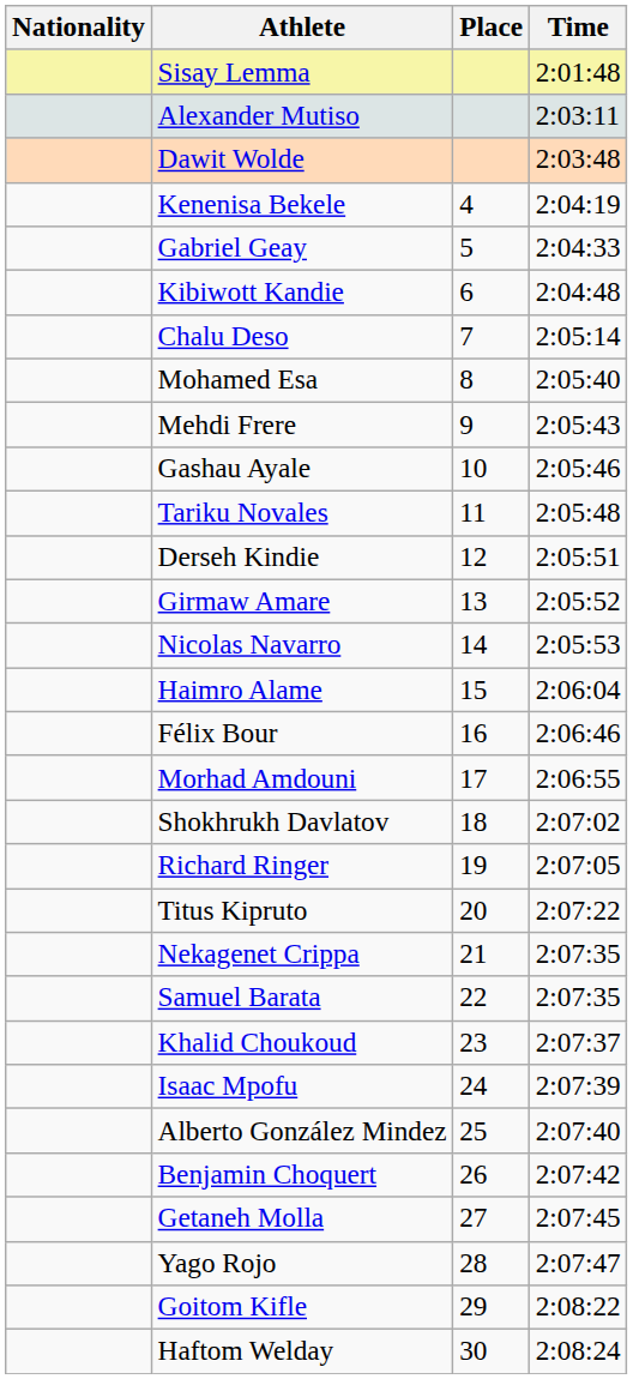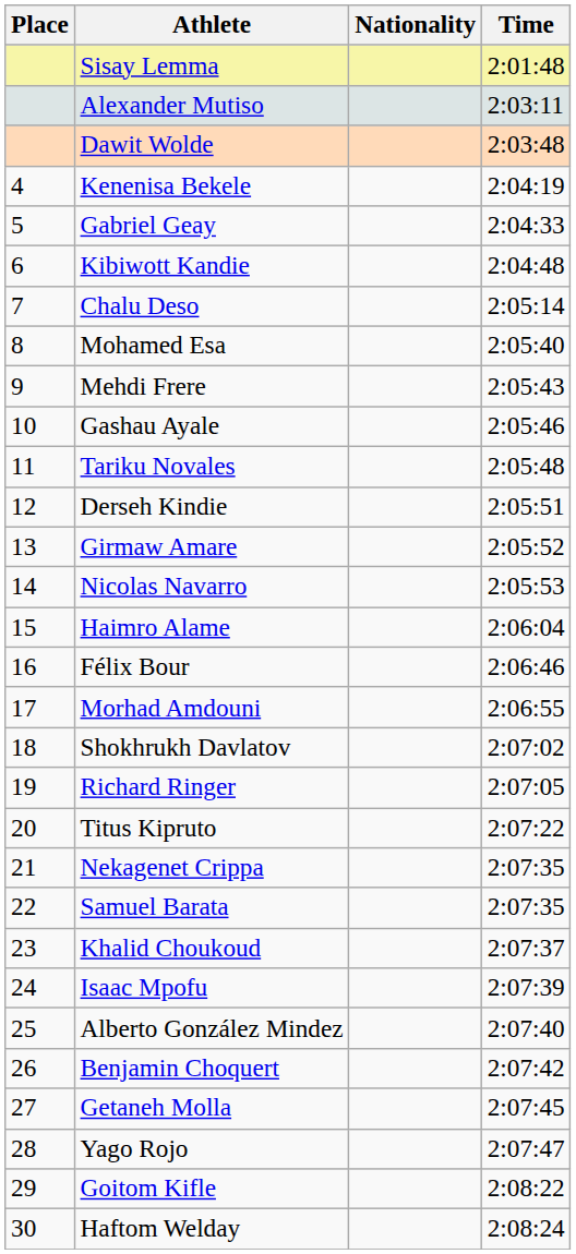 <table class="wikitable sortable">
 <tr>
+<th scope="col">Place</th>
+<th scope="col">Athlete</th>
 <th scope="col">Nationality</th>
-<th scope="col">Athlete</th>
-<th scope="col">Place</th>
 <th scope="col">Time</th>
 </tr>
 <tr bgcolor="#F7F6A8">
 <td></td>
 <td><a href='#'>Sisay Lemma</a></td>
 <td></td>
 <td>2:01:48</td>
 </tr>
 <tr bgcolor="#DCE5E5">
 <td></td>
 <td><a href='#'>Alexander Mutiso</a></td>
 <td></td>
 <td>2:03:11</td>
 </tr>
 <tr bgcolor="#FFDAB9">
 <td></td>
 <td><a href='#'>Dawit Wolde</a></td>
 <td></td>
 <td>2:03:48</td>
 </tr>
 <tr>
+<td>4</td>
+<td><a href='#'>Kenenisa Bekele</a></td>
 <td></td>
-<td><a href='#'>Kenenisa Bekele</a></td>
-<td>4</td>
 <td>2:04:19</td>
 </tr>
 <tr>
+<td>5</td>
+<td><a href='#'>Gabriel Geay</a></td>
 <td></td>
-<td><a href='#'>Gabriel Geay</a></td>
-<td>5</td>
 <td>2:04:33</td>
 </tr>
 <tr>
+<td>6</td>
+<td><a href='#'>Kibiwott Kandie</a></td>
 <td></td>
-<td><a href='#'>Kibiwott Kandie</a></td>
-<td>6</td>
 <td>2:04:48</td>
 </tr>
 <tr>
+<td>7</td>
+<td><a href='#'>Chalu Deso</a></td>
 <td></td>
-<td><a href='#'>Chalu Deso</a></td>
-<td>7</td>
 <td>2:05:14</td>
 </tr>
 <tr>
+<td>8</td>
+<td>Mohamed Esa</td>
 <td></td>
-<td>Mohamed Esa</td>
-<td>8</td>
 <td>2:05:40</td>
 </tr>
 <tr>
+<td>9</td>
+<td>Mehdi Frere</td>
 <td></td>
-<td>Mehdi Frere</td>
-<td>9</td>
 <td>2:05:43</td>
 </tr>
 <tr>
+<td>10</td>
+<td>Gashau Ayale</td>
 <td></td>
-<td>Gashau Ayale</td>
-<td>10</td>
 <td>2:05:46</td>
 </tr>
 <tr>
+<td>11</td>
+<td><a href='#'>Tariku Novales</a></td>
 <td></td>
-<td><a href='#'>Tariku Novales</a></td>
-<td>11</td>
 <td>2:05:48</td>
 </tr>
 <tr>
+<td>12</td>
+<td>Derseh Kindie</td>
 <td></td>
-<td>Derseh Kindie</td>
-<td>12</td>
 <td>2:05:51</td>
 </tr>
 <tr>
+<td>13</td>
+<td><a href='#'>Girmaw Amare</a></td>
 <td></td>
-<td><a href='#'>Girmaw Amare</a></td>
-<td>13</td>
 <td>2:05:52</td>
 </tr>
 <tr>
+<td>14</td>
+<td><a href='#'>Nicolas Navarro</a></td>
 <td></td>
-<td><a href='#'>Nicolas Navarro</a></td>
-<td>14</td>
 <td>2:05:53</td>
 </tr>
 <tr>
+<td>15</td>
+<td><a href='#'>Haimro Alame</a></td>
 <td></td>
-<td><a href='#'>Haimro Alame</a></td>
-<td>15</td>
 <td>2:06:04</td>
 </tr>
 <tr>
+<td>16</td>
+<td>Félix Bour</td>
 <td></td>
-<td>Félix Bour</td>
-<td>16</td>
 <td>2:06:46</td>
 </tr>
 <tr>
+<td>17</td>
+<td><a href='#'>Morhad Amdouni</a></td>
 <td></td>
-<td><a href='#'>Morhad Amdouni</a></td>
-<td>17</td>
 <td>2:06:55</td>
 </tr>
 <tr>
+<td>18</td>
+<td>Shokhrukh Davlatov</td>
 <td></td>
-<td>Shokhrukh Davlatov</td>
-<td>18</td>
 <td>2:07:02</td>
 </tr>
 <tr>
+<td>19</td>
+<td><a href='#'>Richard Ringer</a></td>
 <td></td>
-<td><a href='#'>Richard Ringer</a></td>
-<td>19</td>
 <td>2:07:05</td>
 </tr>
 <tr>
+<td>20</td>
+<td>Titus Kipruto</td>
 <td></td>
-<td>Titus Kipruto</td>
-<td>20</td>
 <td>2:07:22</td>
 </tr>
 <tr>
+<td>21</td>
+<td><a href='#'>Nekagenet Crippa</a></td>
 <td></td>
-<td><a href='#'>Nekagenet Crippa</a></td>
-<td>21</td>
 <td>2:07:35</td>
 </tr>
 <tr>
+<td>22</td>
+<td><a href='#'>Samuel Barata</a></td>
 <td></td>
-<td><a href='#'>Samuel Barata</a></td>
-<td>22</td>
 <td>2:07:35</td>
 </tr>
 <tr>
+<td>23</td>
+<td><a href='#'>Khalid Choukoud</a></td>
 <td></td>
-<td><a href='#'>Khalid Choukoud</a></td>
-<td>23</td>
 <td>2:07:37</td>
 </tr>
 <tr>
+<td>24</td>
+<td><a href='#'>Isaac Mpofu</a></td>
 <td></td>
-<td><a href='#'>Isaac Mpofu</a></td>
-<td>24</td>
 <td>2:07:39</td>
 </tr>
 <tr>
+<td>25</td>
+<td>Alberto González Mindez</td>
 <td></td>
-<td>Alberto González Mindez</td>
-<td>25</td>
 <td>2:07:40</td>
 </tr>
 <tr>
+<td>26</td>
+<td><a href='#'>Benjamin Choquert</a></td>
 <td></td>
-<td><a href='#'>Benjamin Choquert</a></td>
-<td>26</td>
 <td>2:07:42</td>
 </tr>
 <tr>
+<td>27</td>
+<td><a href='#'>Getaneh Molla</a></td>
 <td></td>
-<td><a href='#'>Getaneh Molla</a></td>
-<td>27</td>
 <td>2:07:45</td>
 </tr>
 <tr>
+<td>28</td>
+<td>Yago Rojo</td>
 <td></td>
-<td>Yago Rojo</td>
-<td>28</td>
 <td>2:07:47</td>
 </tr>
 <tr>
+<td>29</td>
+<td><a href='#'>Goitom Kifle</a></td>
 <td></td>
-<td><a href='#'>Goitom Kifle</a></td>
-<td>29</td>
 <td>2:08:22</td>
 </tr>
 <tr>
+<td>30</td>
+<td>Haftom Welday</td>
 <td></td>
-<td>Haftom Welday</td>
-<td>30</td>
 <td>2:08:24</td>
 </tr>
 </table>
